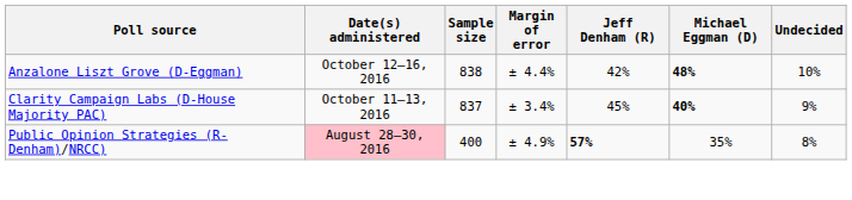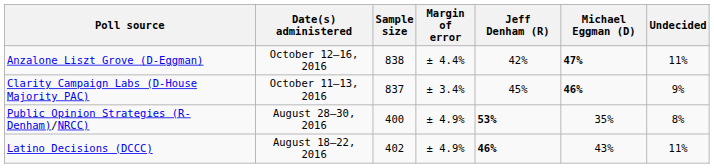 <table class="wikitable">
 <tr>
 <th>Poll source</th>
 <th>Date(s)<br>administered</th>
 <th>Sample<br>size</th>
 <th>Margin of<br>error</th>
 <th style="width:100px;">Jeff<br>Denham (R)</th>
 <th style="width:100px;">Michael<br>Eggman (D)</th>
 <th>Undecided</th>
 </tr>
 <tr>
 <td><a href='#'>Anzalone Liszt Grove (D-Eggman)</a></td>
 <td align=center>October 12–16, 2016</td>
 <td align=center>838</td>
 <td align=center>± 4.4%</td>
 <td align=center>42%</td>
-<td><strong>48%</strong></td>
-<td align=center>10%</td>
+<td><strong>47%</strong></td>
+<td align=center>11%</td>
 </tr>
 <tr>
 <td><a href='#'>Clarity Campaign Labs (D-House Majority PAC)</a></td>
 <td align=center>October 11–13, 2016</td>
 <td align=center>837</td>
 <td align=center>± 3.4%</td>
 <td align=center>45%</td>
-<td><strong>40%</strong></td>
+<td><strong>46%</strong></td>
 <td align=center>9%</td>
 </tr>
 <tr>
 <td><a href='#'>Public Opinion Strategies (R-Denham)</a>/<a href='#'>NRCC)</a></td>
-<td align=center style="background: pink;">August 28–30, 2016</td>
+<td align=center>August 28–30, 2016</td>
 <td align=center>400</td>
 <td align=center>± 4.9%</td>
-<td><strong>57%</strong></td>
+<td><strong>53%</strong></td>
 <td align=center>35%</td>
 <td align=center>8%</td>
 </tr>
+<tr>
+<td><a href='#'>Latino Decisions (DCCC)</a></td>
+<td align=center>August 18–22, 2016</td>
+<td align=center>402</td>
+<td align=center>± 4.9%</td>
+<td><strong>46%</strong></td>
+<td align=center>43%</td>
+<td align=center>11%</td>
+</tr>
 </table>
